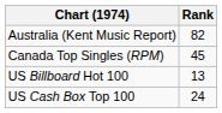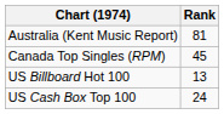 <table class="wikitable sortable">
 <tr>
 <th align="left">Chart (1974)</th>
 <th style="text-align:center;">Rank</th>
 </tr>
 <tr>
 <td>Australia (Kent Music Report)</td>
-<td style="text-align:center;">82</td>
+<td style="text-align:center;">81</td>
 </tr>
 <tr>
 <td>Canada Top Singles (<em>RPM</em>)</td>
 <td style="text-align:center;">45</td>
 </tr>
 <tr>
 <td>US <em>Billboard</em> Hot 100</td>
 <td style="text-align:center;">13</td>
 </tr>
 <tr>
 <td>US <em>Cash Box</em> Top 100</td>
 <td style="text-align:center;">24</td>
 </tr>
 </table>
